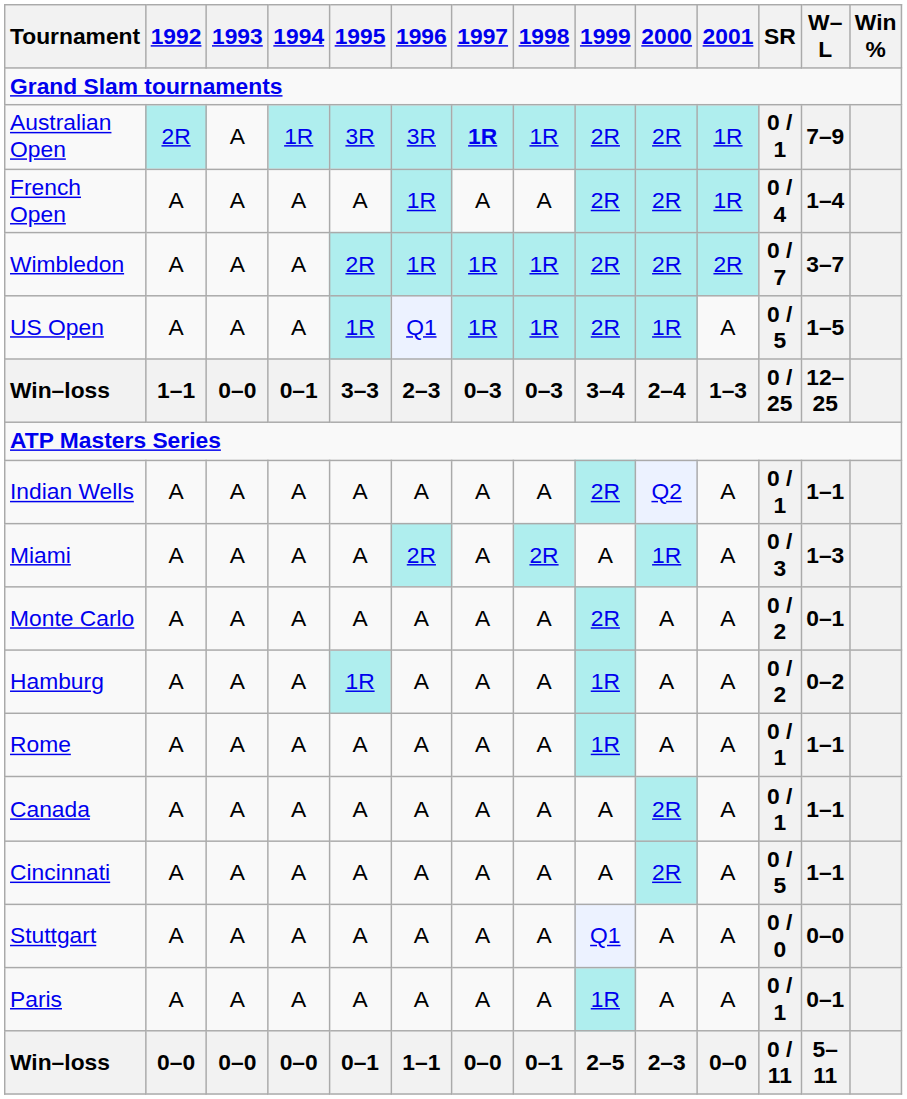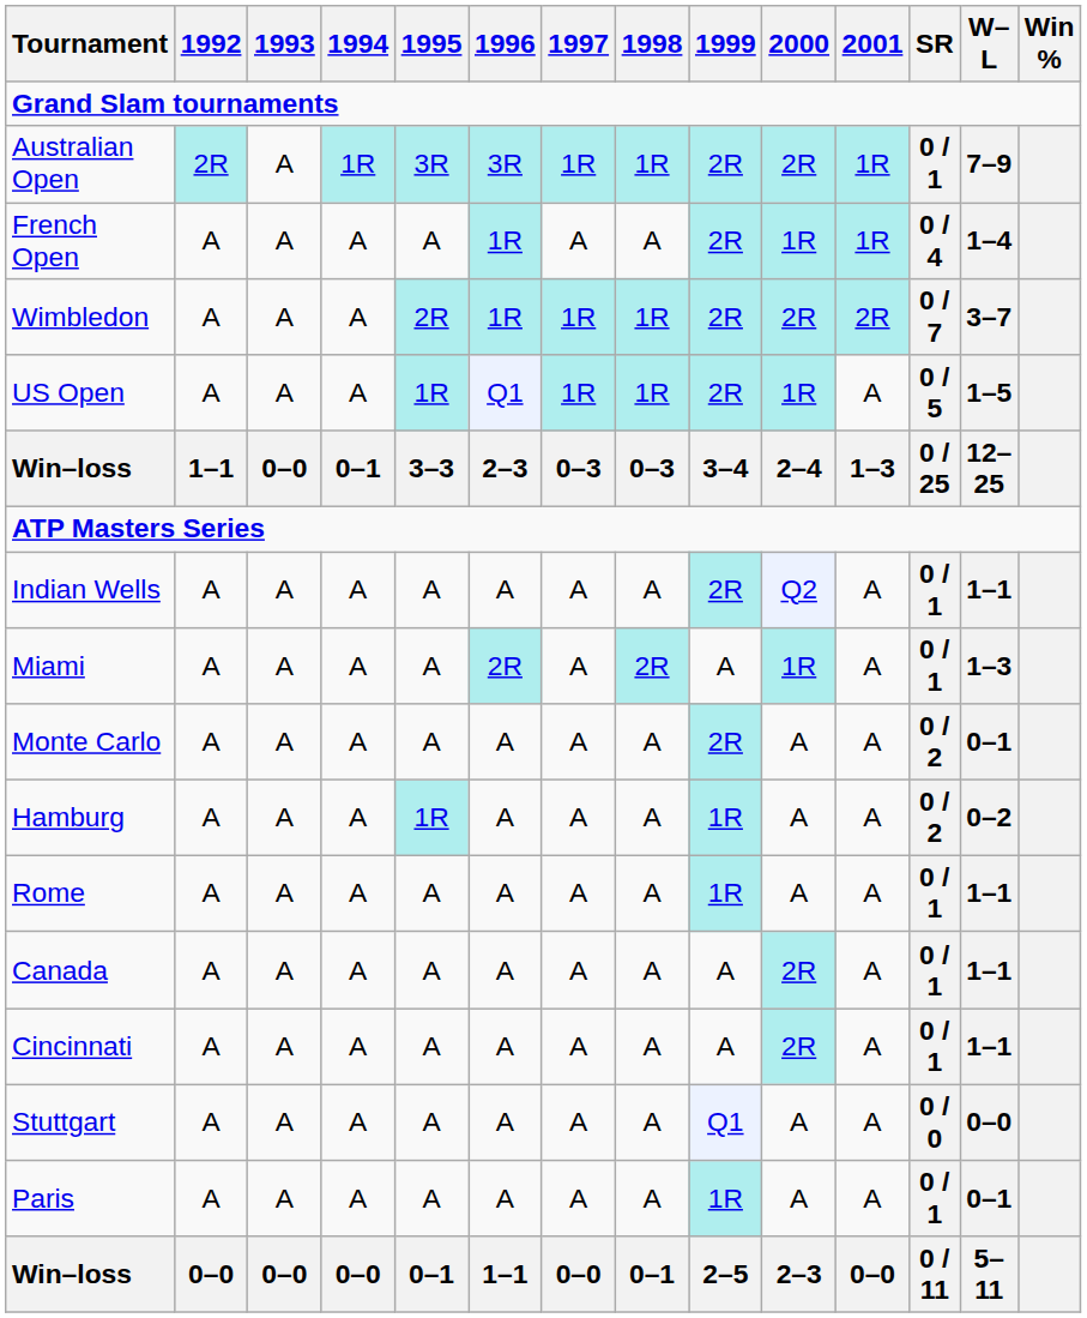 <table class=wikitable style=text-align:center;font-size:97%>
 <tr>
 <th>Tournament</th>
 <th><a href='#'>1992</a></th>
 <th><a href='#'>1993</a></th>
 <th><a href='#'>1994</a></th>
 <th><a href='#'>1995</a></th>
 <th><a href='#'>1996</a></th>
 <th><a href='#'>1997</a></th>
 <th><a href='#'>1998</a></th>
 <th><a href='#'>1999</a></th>
 <th><a href='#'>2000</a></th>
 <th><a href='#'>2001</a></th>
 <th>SR</th>
 <th>W–L</th>
 <th>Win %</th>
 </tr>
 <tr>
 <td colspan=23 align=left><strong><a href='#'>Grand Slam tournaments</a></strong></td>
 </tr>
 <tr>
 <td align=left><a href='#'>Australian Open</a></td>
 <td bgcolor=afeeee><a href='#'>2R</a></td>
 <td>A</td>
 <td bgcolor=afeeee><a href='#'>1R</a></td>
 <td bgcolor=afeeee><a href='#'>3R</a></td>
 <td bgcolor=afeeee><a href='#'>3R</a></td>
-<td bgcolor=afeeee><strong><a href='#'>1R</a></strong></td>
+<td bgcolor=afeeee><a href='#'>1R</a></td>
 <td bgcolor=afeeee><a href='#'>1R</a></td>
 <td bgcolor=afeeee><a href='#'>2R</a></td>
 <td bgcolor=afeeee><a href='#'>2R</a></td>
 <td bgcolor=afeeee><a href='#'>1R</a></td>
 <th>0 / 1</th>
 <th>7–9</th>
 <th></th>
 </tr>
 <tr>
 <td align=left><a href='#'>French Open</a></td>
 <td>A</td>
 <td>A</td>
 <td>A</td>
 <td>A</td>
 <td bgcolor=afeeee><a href='#'>1R</a></td>
 <td>A</td>
 <td>A</td>
 <td bgcolor=afeeee><a href='#'>2R</a></td>
-<td bgcolor=afeeee><a href='#'>2R</a></td>
+<td bgcolor=afeeee><a href='#'>1R</a></td>
 <td bgcolor=afeeee><a href='#'>1R</a></td>
 <th>0 / 4</th>
 <th>1–4</th>
 <th></th>
 </tr>
 <tr>
 <td align=left><a href='#'>Wimbledon</a></td>
 <td>A</td>
 <td>A</td>
 <td>A</td>
 <td bgcolor=afeeee><a href='#'>2R</a></td>
 <td bgcolor=afeeee><a href='#'>1R</a></td>
 <td bgcolor=afeeee><a href='#'>1R</a></td>
 <td bgcolor=afeeee><a href='#'>1R</a></td>
 <td bgcolor=afeeee><a href='#'>2R</a></td>
 <td bgcolor=afeeee><a href='#'>2R</a></td>
 <td bgcolor=afeeee><a href='#'>2R</a></td>
 <th>0 / 7</th>
 <th>3–7</th>
 <th></th>
 </tr>
 <tr>
 <td align=left><a href='#'>US Open</a></td>
 <td>A</td>
 <td>A</td>
 <td>A</td>
 <td bgcolor=afeeee><a href='#'>1R</a></td>
 <td bgcolor=ecf2ff><a href='#'>Q1</a></td>
 <td bgcolor=afeeee><a href='#'>1R</a></td>
 <td bgcolor=afeeee><a href='#'>1R</a></td>
 <td bgcolor=afeeee><a href='#'>2R</a></td>
 <td bgcolor=afeeee><a href='#'>1R</a></td>
 <td>A</td>
 <th>0 / 5</th>
 <th>1–5</th>
 <th></th>
 </tr>
 <tr>
 <th style=text-align:left>Win–loss</th>
 <th>1–1</th>
 <th>0–0</th>
 <th>0–1</th>
 <th>3–3</th>
 <th>2–3</th>
 <th>0–3</th>
 <th>0–3</th>
 <th>3–4</th>
 <th>2–4</th>
 <th>1–3</th>
 <th>0 / 25</th>
 <th>12–25</th>
 <th></th>
 </tr>
 <tr>
 <td colspan=23 align=left><strong><a href='#'>ATP Masters Series</a></strong></td>
 </tr>
 <tr>
 <td align=left><a href='#'>Indian Wells</a></td>
 <td>A</td>
 <td>A</td>
 <td>A</td>
 <td>A</td>
 <td>A</td>
 <td>A</td>
 <td>A</td>
 <td bgcolor=afeeee><a href='#'>2R</a></td>
 <td bgcolor=ecf2ff><a href='#'>Q2</a></td>
 <td>A</td>
 <th>0 / 1</th>
 <th>1–1</th>
 <th></th>
 </tr>
 <tr>
 <td align=left><a href='#'>Miami</a></td>
 <td>A</td>
 <td>A</td>
 <td>A</td>
 <td>A</td>
 <td bgcolor=afeeee><a href='#'>2R</a></td>
 <td>A</td>
 <td bgcolor=afeeee><a href='#'>2R</a></td>
 <td>A</td>
 <td bgcolor=afeeee><a href='#'>1R</a></td>
 <td>A</td>
-<th>0 / 3</th>
+<th>0 / 1</th>
 <th>1–3</th>
 <th></th>
 </tr>
 <tr>
 <td align=left><a href='#'>Monte Carlo</a></td>
 <td>A</td>
 <td>A</td>
 <td>A</td>
 <td>A</td>
 <td>A</td>
 <td>A</td>
 <td>A</td>
 <td bgcolor=afeeee><a href='#'>2R</a></td>
 <td>A</td>
 <td>A</td>
 <th>0 / 2</th>
 <th>0–1</th>
 <th></th>
 </tr>
 <tr>
 <td align=left><a href='#'>Hamburg</a></td>
 <td>A</td>
 <td>A</td>
 <td>A</td>
 <td bgcolor=afeeee><a href='#'>1R</a></td>
 <td>A</td>
 <td>A</td>
 <td>A</td>
 <td bgcolor=afeeee><a href='#'>1R</a></td>
 <td>A</td>
 <td>A</td>
 <th>0 / 2</th>
 <th>0–2</th>
 <th></th>
 </tr>
 <tr>
 <td align=left><a href='#'>Rome</a></td>
 <td>A</td>
 <td>A</td>
 <td>A</td>
 <td>A</td>
 <td>A</td>
 <td>A</td>
 <td>A</td>
 <td bgcolor=afeeee><a href='#'>1R</a></td>
 <td>A</td>
 <td>A</td>
 <th>0 / 1</th>
 <th>1–1</th>
 <th></th>
 </tr>
 <tr>
 <td align=left><a href='#'>Canada</a></td>
 <td>A</td>
 <td>A</td>
 <td>A</td>
 <td>A</td>
 <td>A</td>
 <td>A</td>
 <td>A</td>
 <td>A</td>
 <td bgcolor=afeeee><a href='#'>2R</a></td>
 <td>A</td>
 <th>0 / 1</th>
 <th>1–1</th>
 <th></th>
 </tr>
 <tr>
 <td align=left><a href='#'>Cincinnati</a></td>
 <td>A</td>
 <td>A</td>
 <td>A</td>
 <td>A</td>
 <td>A</td>
 <td>A</td>
 <td>A</td>
 <td>A</td>
 <td bgcolor=afeeee><a href='#'>2R</a></td>
 <td>A</td>
-<th>0 / 5</th>
+<th>0 / 1</th>
 <th>1–1</th>
 <th></th>
 </tr>
 <tr>
 <td align=left><a href='#'>Stuttgart</a></td>
 <td>A</td>
 <td>A</td>
 <td>A</td>
 <td>A</td>
 <td>A</td>
 <td>A</td>
 <td>A</td>
 <td bgcolor=ecf2ff><a href='#'>Q1</a></td>
 <td>A</td>
 <td>A</td>
 <th>0 / 0</th>
 <th>0–0</th>
 <th></th>
 </tr>
 <tr>
 <td align=left><a href='#'>Paris</a></td>
 <td>A</td>
 <td>A</td>
 <td>A</td>
 <td>A</td>
 <td>A</td>
 <td>A</td>
 <td>A</td>
 <td bgcolor=afeeee><a href='#'>1R</a></td>
 <td>A</td>
 <td>A</td>
 <th>0 / 1</th>
 <th>0–1</th>
 <th></th>
 </tr>
 <tr>
 <th style=text-align:left>Win–loss</th>
 <th>0–0</th>
 <th>0–0</th>
 <th>0–0</th>
 <th>0–1</th>
 <th>1–1</th>
 <th>0–0</th>
 <th>0–1</th>
 <th>2–5</th>
 <th>2–3</th>
 <th>0–0</th>
 <th>0 / 11</th>
 <th>5–11</th>
 <th></th>
 </tr>
 </table>
